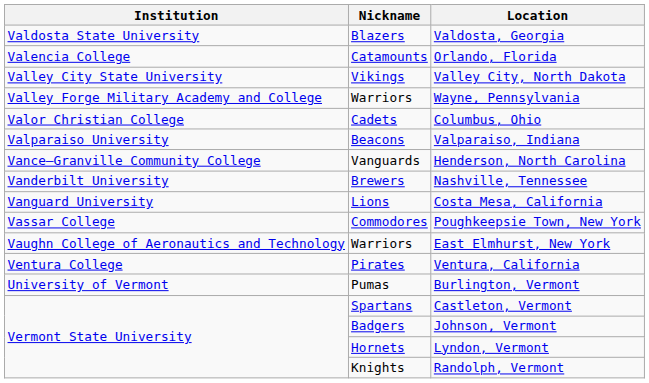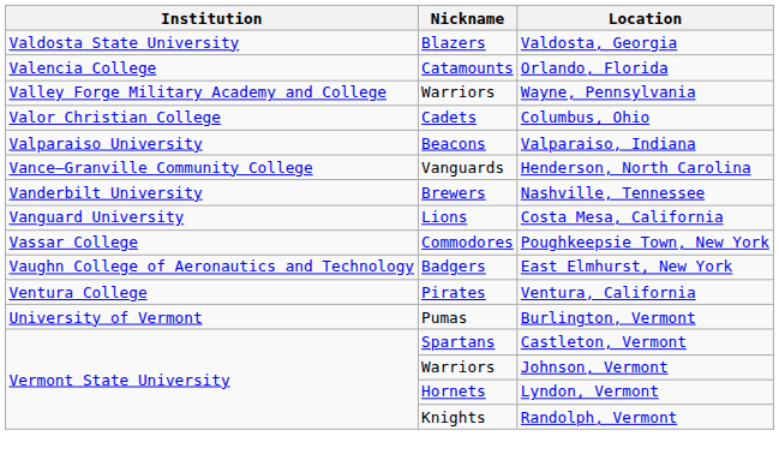 <table class="wikitable">
 <tr>
 <th>Institution</th>
 <th>Nickname</th>
 <th>Location</th>
 </tr>
 <tr>
 <td><a href='#'>Valdosta State University</a></td>
 <td><a href='#'>Blazers</a></td>
 <td><a href='#'>Valdosta, Georgia</a></td>
 </tr>
 <tr>
 <td><a href='#'>Valencia College</a></td>
 <td><a href='#'>Catamounts</a></td>
 <td><a href='#'>Orlando, Florida</a></td>
-</tr>
-<tr>
-<td><a href='#'>Valley City State University</a></td>
-<td><a href='#'>Vikings</a></td>
-<td><a href='#'>Valley City, North Dakota</a></td>
 </tr>
 <tr>
 <td><a href='#'>Valley Forge Military Academy and College</a></td>
 <td>Warriors</td>
 <td><a href='#'>Wayne, Pennsylvania</a></td>
 </tr>
 <tr>
 <td><a href='#'>Valor Christian College</a></td>
 <td><a href='#'>Cadets</a></td>
 <td><a href='#'>Columbus, Ohio</a></td>
 </tr>
 <tr>
 <td><a href='#'>Valparaiso University</a></td>
 <td><a href='#'>Beacons</a></td>
 <td><a href='#'>Valparaiso, Indiana</a></td>
 </tr>
 <tr>
 <td><a href='#'>Vance–Granville Community College</a></td>
 <td>Vanguards</td>
 <td><a href='#'>Henderson, North Carolina</a></td>
 </tr>
 <tr>
 <td><a href='#'>Vanderbilt University</a></td>
 <td><a href='#'>Brewers</a></td>
 <td><a href='#'>Nashville, Tennessee</a></td>
 </tr>
 <tr>
 <td><a href='#'>Vanguard University</a></td>
 <td><a href='#'>Lions</a></td>
 <td><a href='#'>Costa Mesa, California</a></td>
 </tr>
 <tr>
 <td><a href='#'>Vassar College</a></td>
 <td><a href='#'>Commodores</a></td>
 <td><a href='#'>Poughkeepsie Town, New York</a></td>
 </tr>
 <tr>
 <td><a href='#'>Vaughn College of Aeronautics and Technology</a></td>
-<td>Warriors</td>
+<td><a href='#'>Badgers</a></td>
 <td><a href='#'>East Elmhurst, New York</a></td>
 </tr>
 <tr>
 <td><a href='#'>Ventura College</a></td>
 <td><a href='#'>Pirates</a></td>
 <td><a href='#'>Ventura, California</a></td>
 </tr>
 <tr>
 <td><a href='#'>University of Vermont</a></td>
 <td>Pumas</td>
 <td><a href='#'>Burlington, Vermont</a></td>
 </tr>
 <tr>
 <td rowspan="4"><a href='#'>Vermont State University</a></td>
 <td><a href='#'>Spartans</a></td>
 <td><a href='#'>Castleton, Vermont</a></td>
 </tr>
 <tr>
-<td><a href='#'>Badgers</a></td>
+<td>Warriors</td>
 <td><a href='#'>Johnson, Vermont</a></td>
 </tr>
 <tr>
 <td><a href='#'>Hornets</a></td>
 <td><a href='#'>Lyndon, Vermont</a></td>
 </tr>
 <tr>
 <td>Knights</td>
 <td><a href='#'>Randolph, Vermont</a></td>
 </tr>
 </table>
